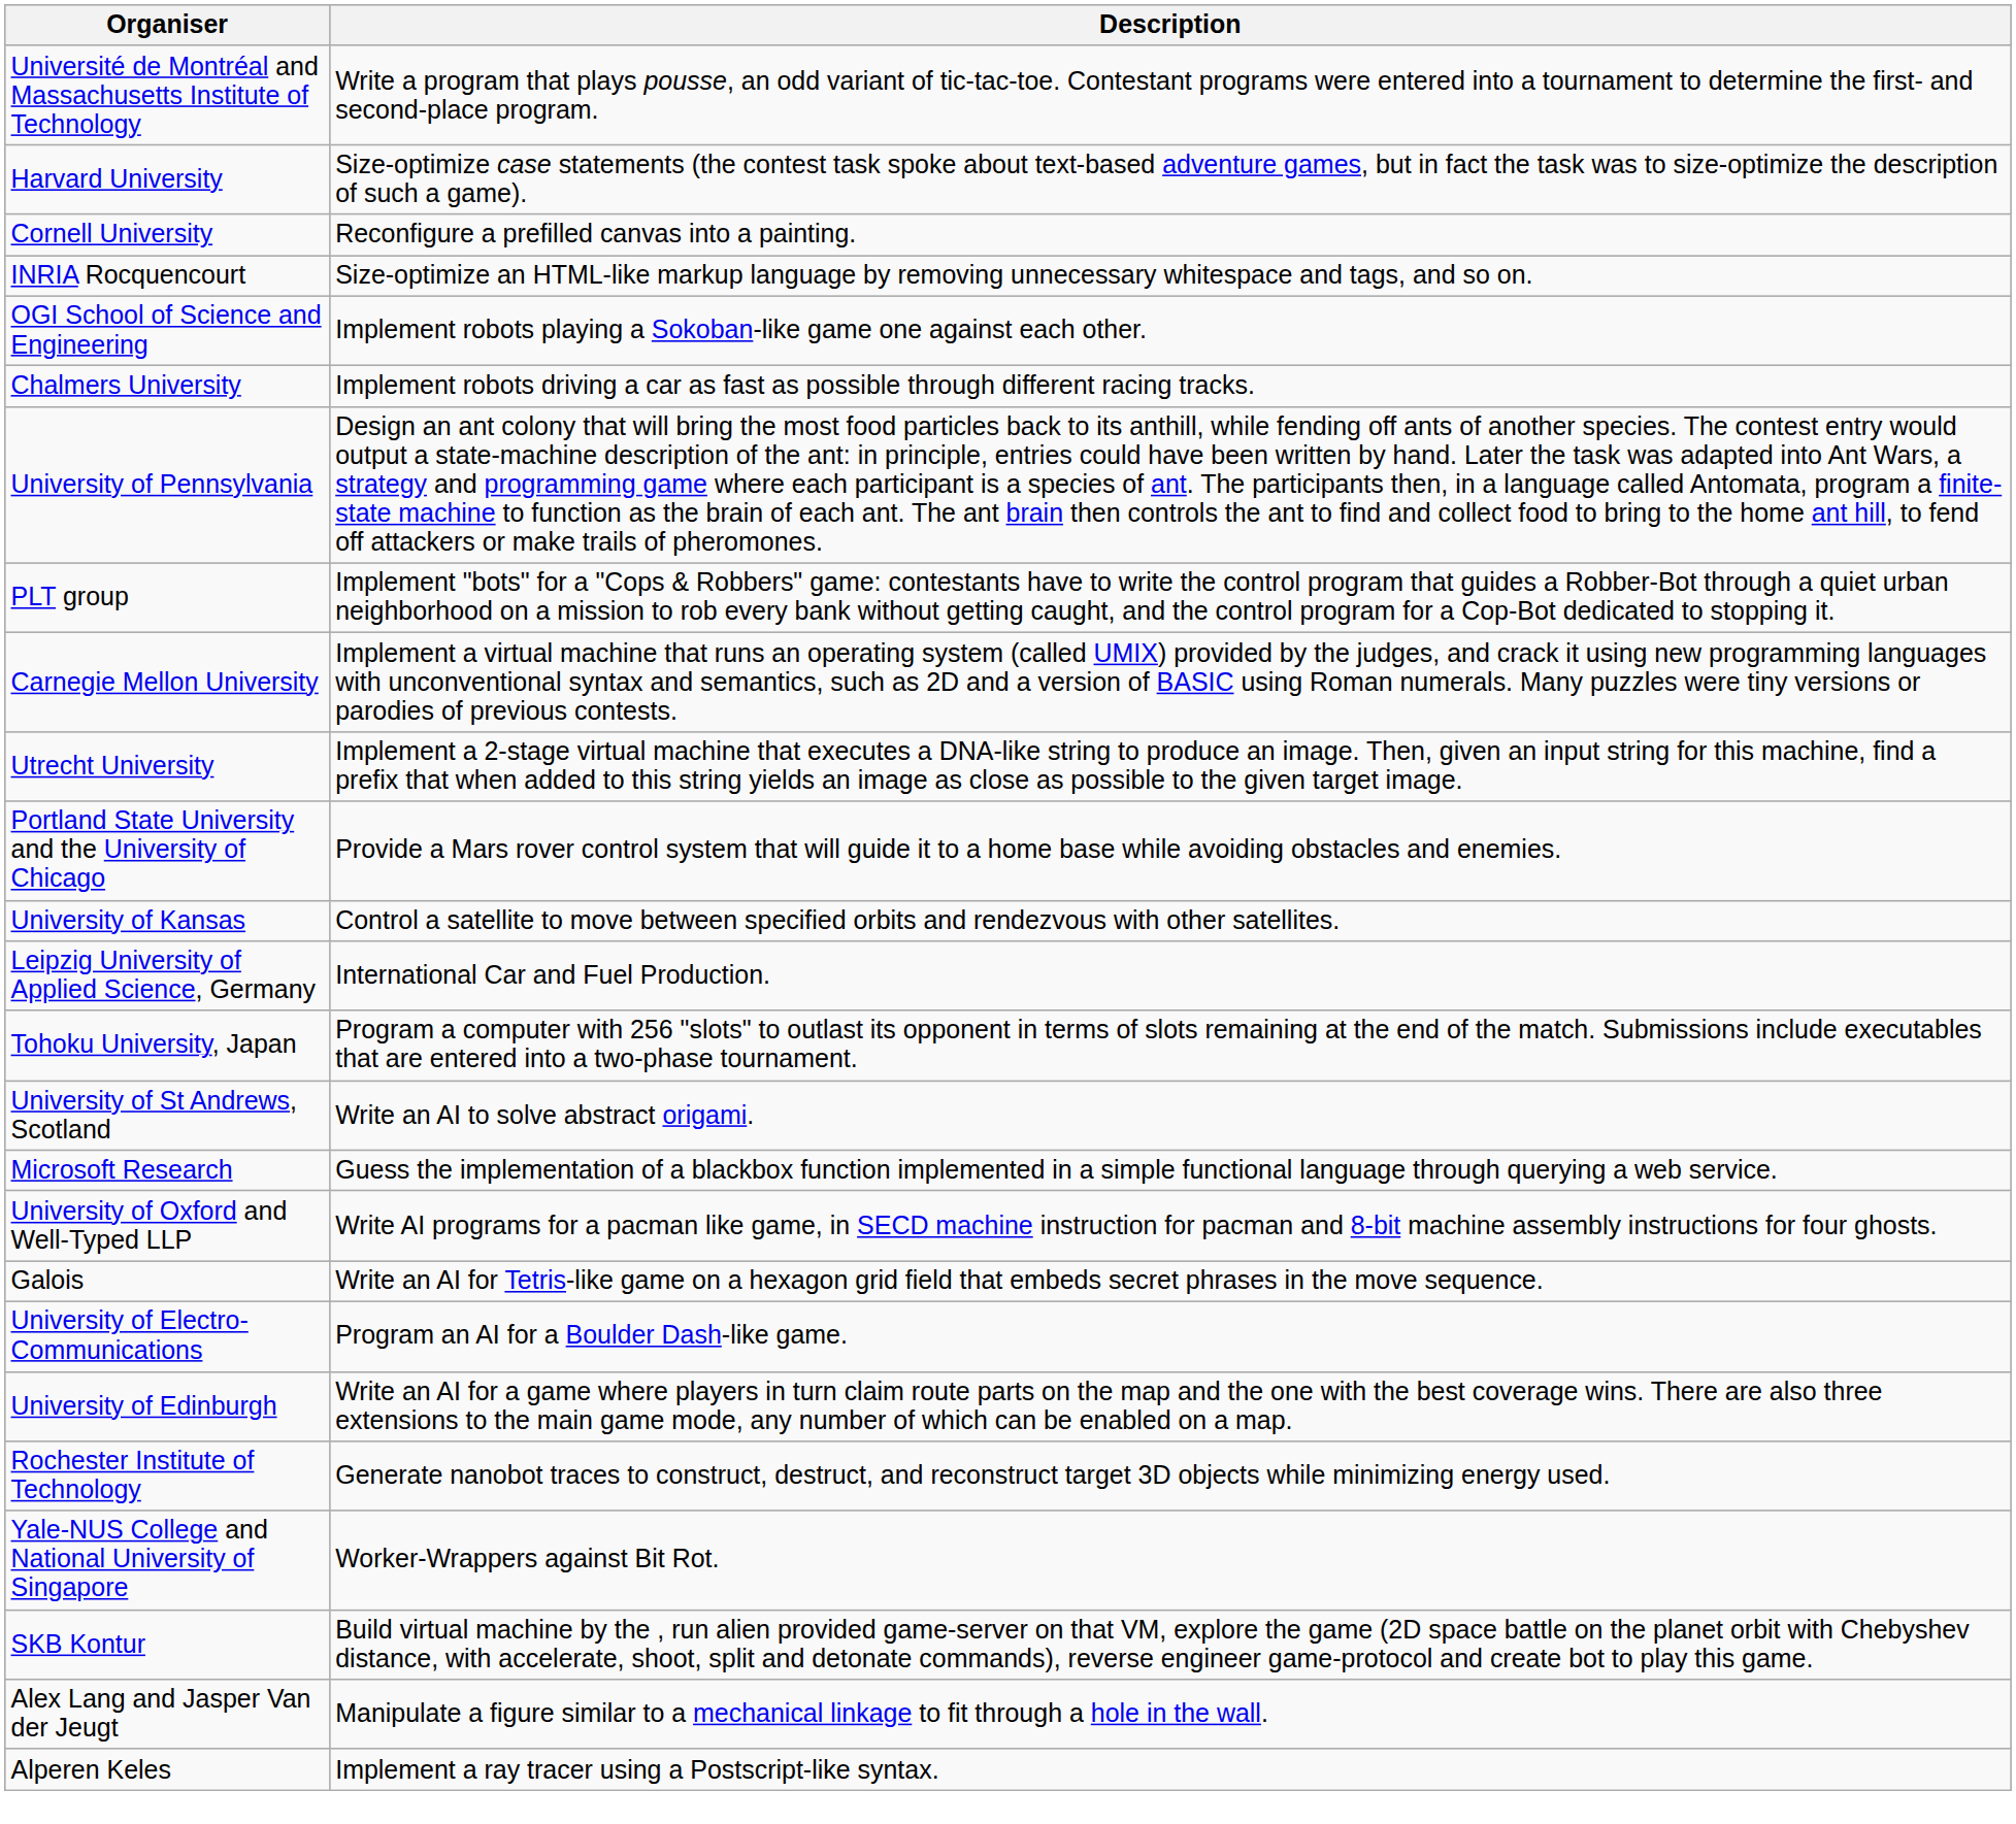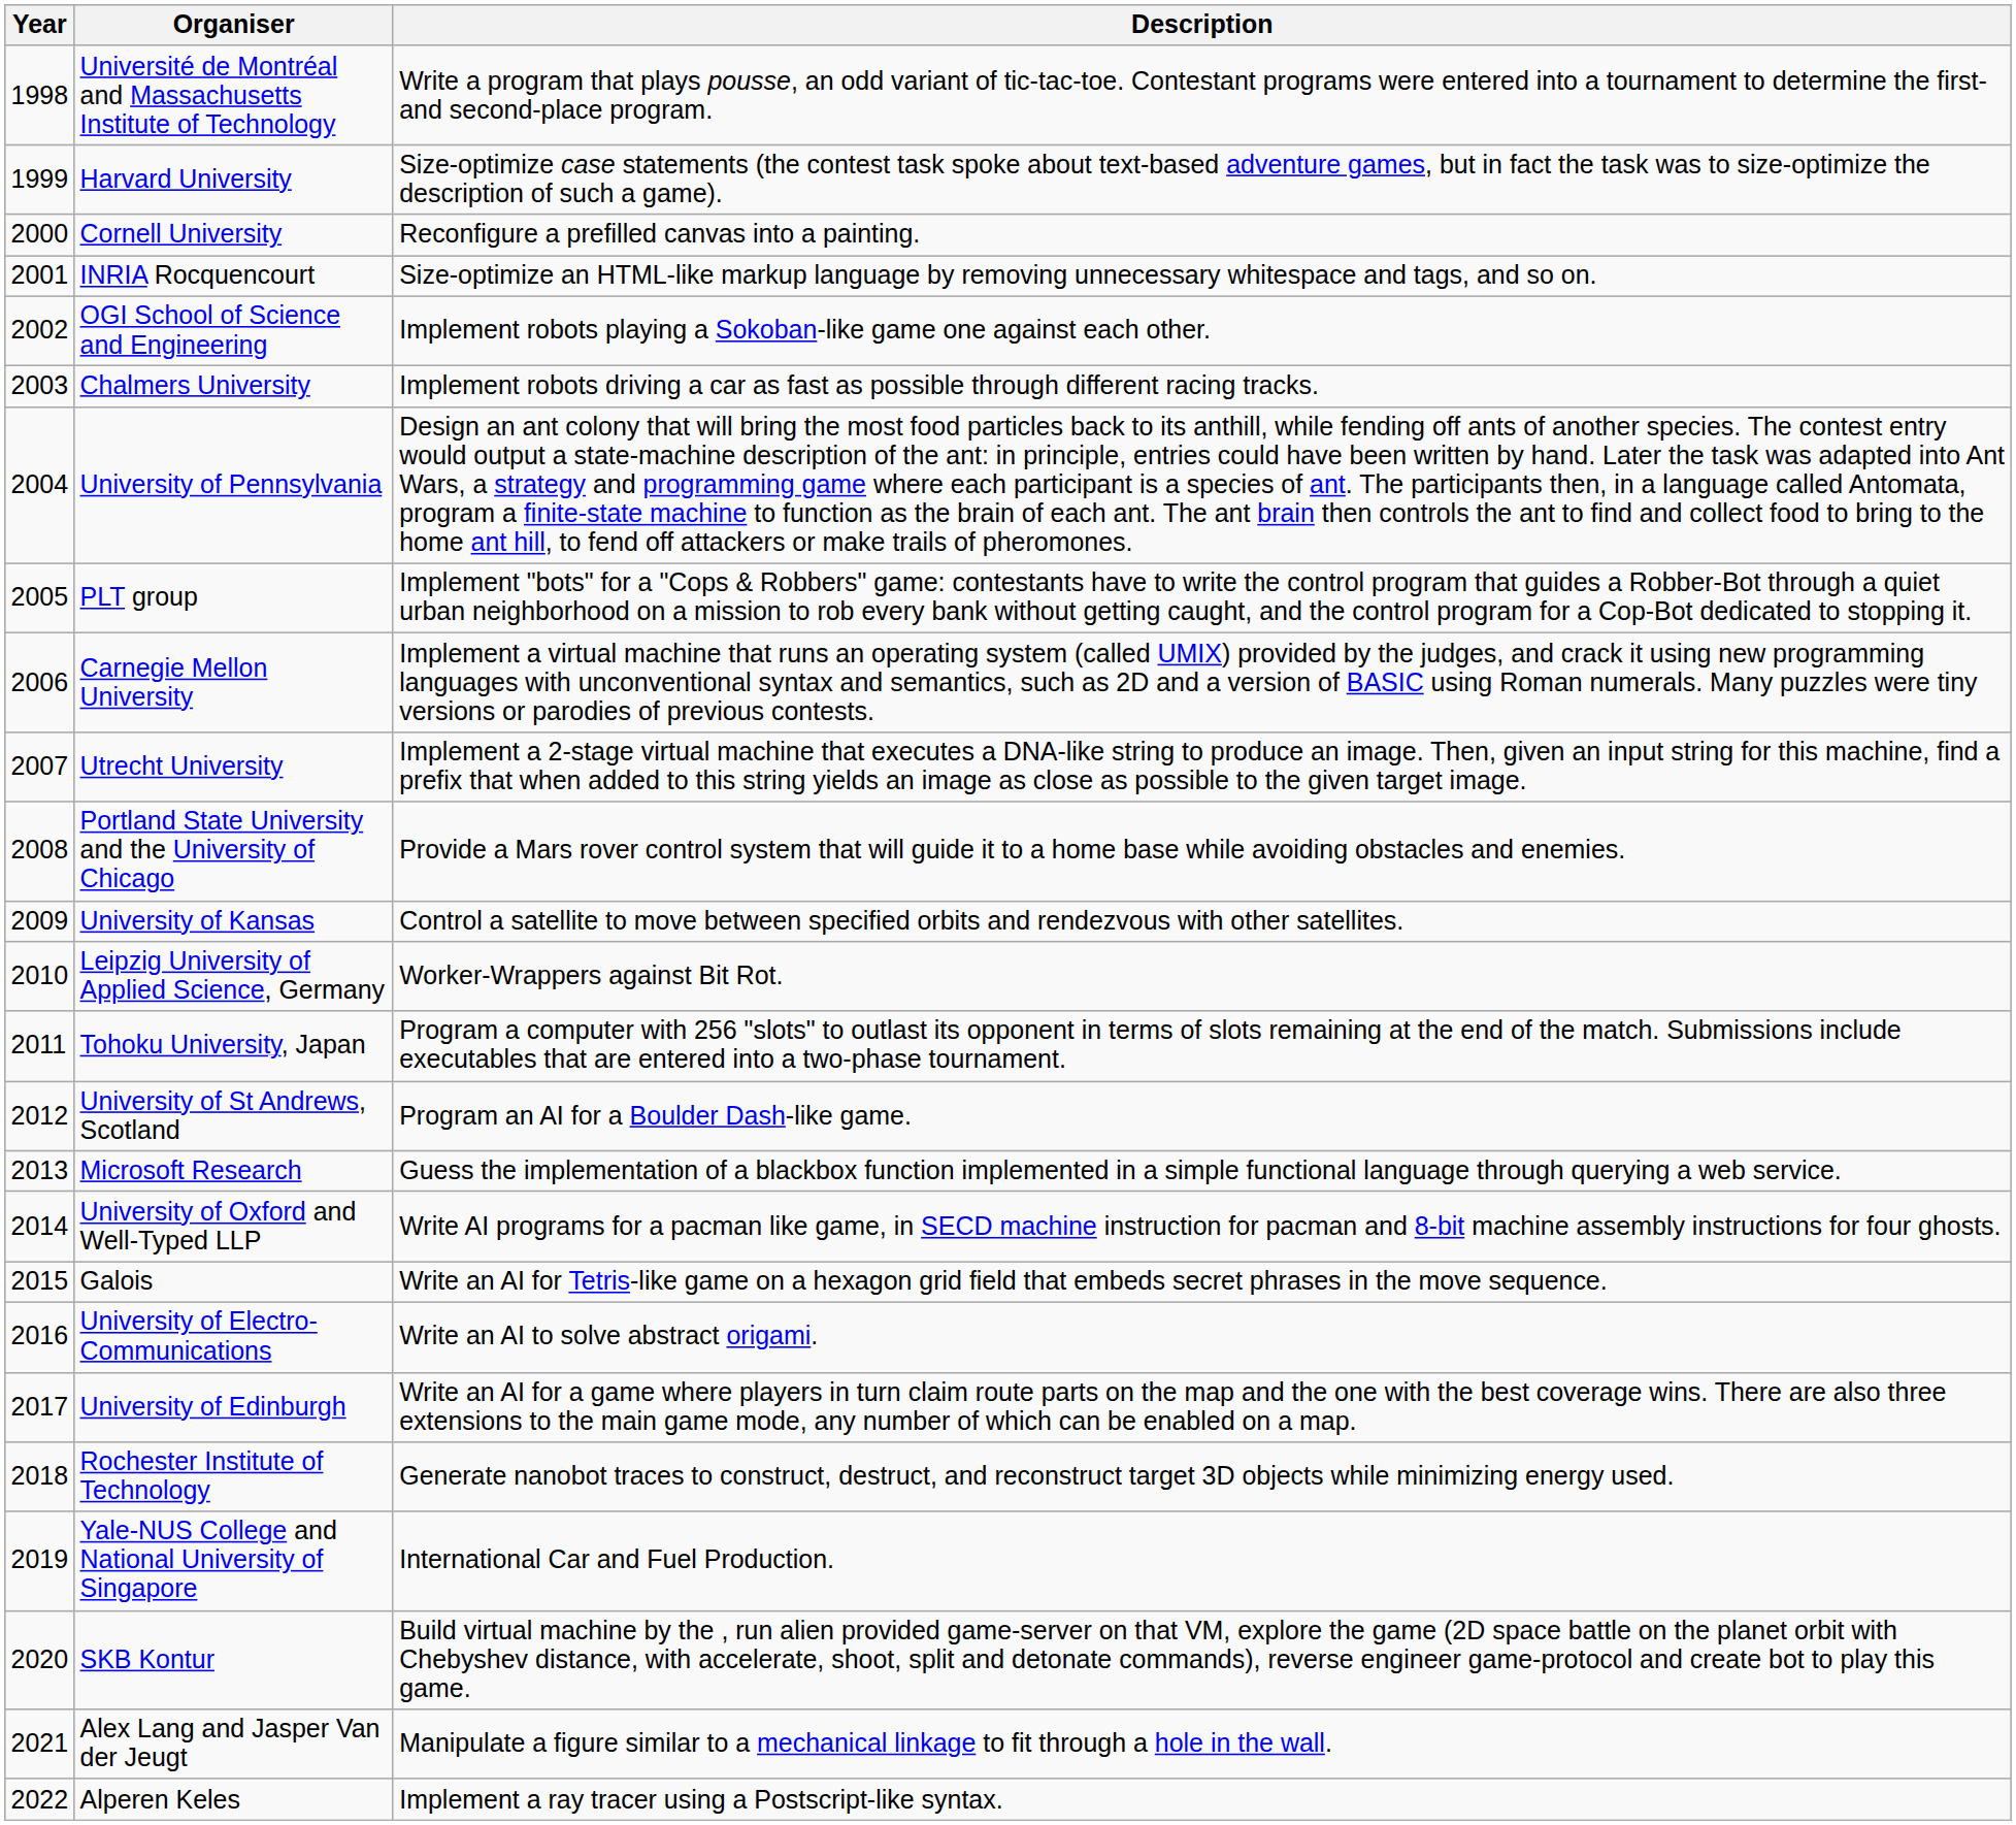 <table class="wikitable">
 <tr>
+<th>Year</th>
 <th>Organiser</th>
 <th>Description</th>
 </tr>
 <tr>
+<td>1998</td>
 <td><a href='#'>Université de Montréal</a> and <a href='#'>Massachusetts Institute of Technology</a></td>
 <td>Write a program that plays <em>pousse</em>, an odd variant of tic-tac-toe. Contestant programs were entered into a tournament to determine the first- and second-place program.</td>
 </tr>
 <tr>
+<td>1999</td>
 <td><a href='#'>Harvard University</a></td>
 <td>Size-optimize <em>case</em> statements (the contest task spoke about text-based <a href='#'>adventure games</a>, but in fact the task was to size-optimize the description of such a game).</td>
 </tr>
 <tr>
+<td>2000</td>
 <td><a href='#'>Cornell University</a></td>
 <td>Reconfigure a prefilled canvas into a painting.</td>
 </tr>
 <tr>
+<td>2001</td>
 <td><a href='#'>INRIA</a> Rocquencourt</td>
 <td>Size-optimize an HTML-like markup language by removing unnecessary whitespace and tags, and so on.</td>
 </tr>
 <tr>
+<td>2002</td>
 <td><a href='#'>OGI School of Science and Engineering</a></td>
 <td>Implement robots playing a <a href='#'>Sokoban</a>-like game one against each other.</td>
 </tr>
 <tr>
+<td>2003</td>
 <td><a href='#'>Chalmers University</a></td>
 <td>Implement robots driving a car as fast as possible through different racing tracks.</td>
 </tr>
 <tr>
+<td>2004</td>
 <td><a href='#'>University of Pennsylvania</a></td>
 <td>Design an ant colony that will bring the most food particles back to its anthill, while fending off ants of another species.  The contest entry would output a state-machine description of the ant: in principle, entries could have been written by hand. Later the task was adapted into Ant Wars, a <a href='#'>strategy</a> and <a href='#'>programming game</a> where each participant is a species of <a href='#'>ant</a>. The participants then, in a language called Antomata, program a <a href='#'>finite-state machine</a> to function as the brain of each ant. The ant <a href='#'>brain</a> then controls the ant to find and collect food to bring to the home <a href='#'>ant hill</a>, to fend off attackers or make trails of pheromones.</td>
 </tr>
 <tr>
+<td>2005</td>
 <td><a href='#'>PLT</a> group</td>
 <td>Implement "bots" for a "Cops & Robbers" game: contestants have to write the control program that guides a Robber-Bot through a quiet urban neighborhood on a mission to rob every bank without getting caught, and the control program for a Cop-Bot dedicated to stopping it.</td>
 </tr>
 <tr>
+<td>2006</td>
 <td><a href='#'>Carnegie Mellon University</a></td>
 <td>Implement a virtual machine that runs an operating system (called <a href='#'>UMIX</a>) provided by the judges, and crack it using new programming languages with unconventional syntax and semantics, such as 2D and a version of <a href='#'>BASIC</a> using Roman numerals. Many puzzles were tiny versions or parodies of previous contests.</td>
 </tr>
 <tr>
+<td>2007</td>
 <td><a href='#'>Utrecht University</a></td>
 <td>Implement a 2-stage virtual machine that executes a DNA-like string to produce an image.  Then, given an input string for this machine, find a prefix that when added to this string yields an image as close as possible to the given target image.</td>
 </tr>
 <tr>
+<td>2008</td>
 <td><a href='#'>Portland State University</a> and the <a href='#'>University of Chicago</a></td>
 <td>Provide a Mars rover control system that will guide it to a home base while avoiding obstacles and enemies.</td>
 </tr>
 <tr>
+<td>2009</td>
 <td><a href='#'>University of Kansas</a></td>
 <td>Control a satellite to move between specified orbits and rendezvous with other satellites.</td>
 </tr>
 <tr>
+<td>2010</td>
 <td><a href='#'>Leipzig University of Applied Science</a>, Germany</td>
-<td>International Car and Fuel Production.</td>
+<td>Worker-Wrappers against Bit Rot.</td>
 </tr>
 <tr>
+<td>2011</td>
 <td><a href='#'>Tohoku University</a>, Japan</td>
 <td>Program a computer with 256 "slots" to outlast its opponent in terms of slots remaining at the end of the match.  Submissions include executables that are entered into a two-phase tournament.</td>
 </tr>
 <tr>
+<td>2012</td>
 <td><a href='#'>University of St Andrews</a>, Scotland</td>
-<td>Write an AI to solve abstract <a href='#'>origami</a>.</td>
+<td>Program an AI for a <a href='#'>Boulder Dash</a>-like game.</td>
 </tr>
 <tr>
+<td>2013</td>
 <td><a href='#'>Microsoft Research</a></td>
 <td>Guess the implementation of a blackbox function implemented in a simple functional language through querying a web service.</td>
 </tr>
 <tr>
+<td>2014</td>
 <td><a href='#'>University of Oxford</a> and Well-Typed LLP</td>
 <td>Write AI programs for a pacman like game, in <a href='#'>SECD machine</a> instruction for pacman and <a href='#'>8-bit</a> machine assembly instructions for four ghosts.</td>
 </tr>
 <tr>
+<td>2015</td>
 <td>Galois</td>
 <td>Write an AI for <a href='#'>Tetris</a>-like game on a hexagon grid field that embeds secret phrases in the move sequence.</td>
 </tr>
 <tr>
+<td>2016</td>
 <td><a href='#'>University of Electro-Communications</a></td>
-<td>Program an AI for a <a href='#'>Boulder Dash</a>-like game.</td>
+<td>Write an AI to solve abstract <a href='#'>origami</a>.</td>
 </tr>
 <tr>
+<td>2017</td>
 <td><a href='#'>University of Edinburgh</a></td>
 <td>Write an AI for a game where players in turn claim route parts on the map and the one with the best coverage wins. There are also three extensions to the main game mode, any number of which can be enabled on a map.</td>
 </tr>
 <tr>
+<td>2018</td>
 <td><a href='#'>Rochester Institute of Technology</a></td>
 <td>Generate nanobot traces to construct, destruct, and reconstruct target 3D objects while minimizing energy used.</td>
 </tr>
 <tr>
+<td>2019</td>
 <td><a href='#'>Yale-NUS College</a> and <a href='#'>National University of Singapore</a></td>
-<td>Worker-Wrappers against Bit Rot.</td>
+<td>International Car and Fuel Production.</td>
 </tr>
 <tr>
+<td>2020</td>
 <td><a href='#'>SKB Kontur</a></td>
 <td>Build virtual machine by the , run alien provided game-server on that VM, explore the game (2D space battle on the planet orbit with Chebyshev distance, with accelerate, shoot, split and detonate commands), reverse engineer game-protocol and create bot to play this game.</td>
 </tr>
 <tr>
+<td>2021</td>
 <td>Alex Lang and Jasper Van der Jeugt</td>
 <td>Manipulate a figure similar to a <a href='#'>mechanical linkage</a> to fit through a <a href='#'>hole in the wall</a>.</td>
 </tr>
 <tr>
+<td>2022</td>
 <td>Alperen Keles</td>
 <td>Implement a ray tracer using a Postscript-like syntax.</td>
 </tr>
 </table>
